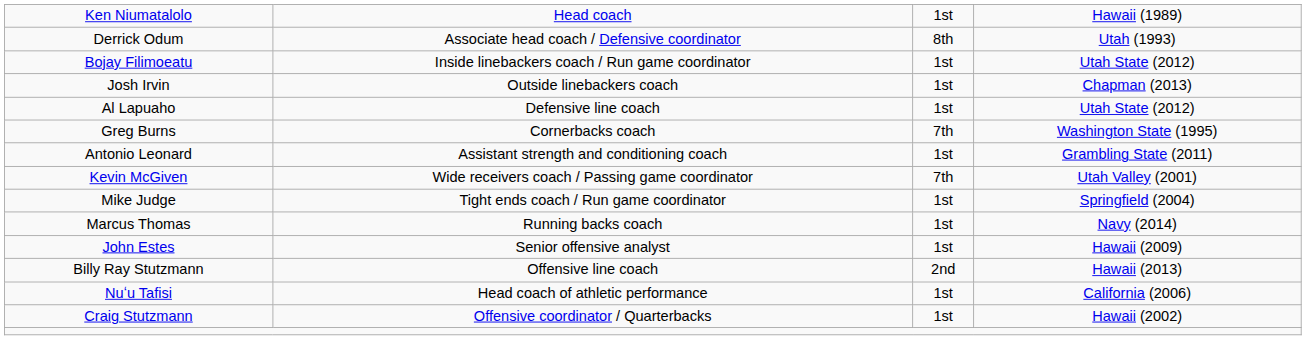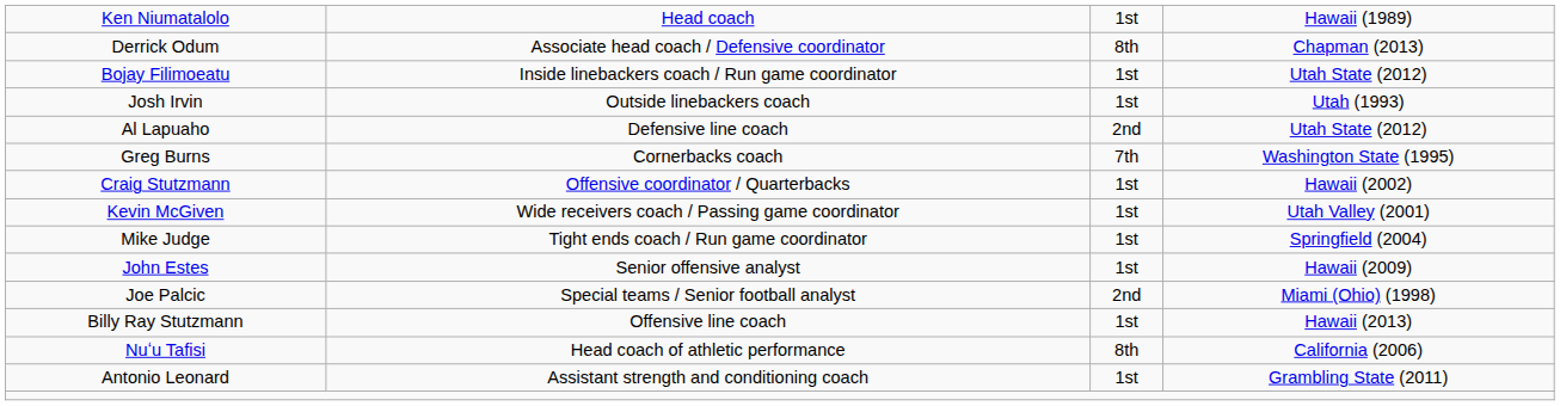 <table style="width:90%; text-align:center;" class="wikitable">
 <tr>
 <td><a href='#'>Ken Niumatalolo</a></td>
 <td><a href='#'>Head coach</a></td>
 <td>1st</td>
 <td><a href='#'>Hawaii</a> (1989)</td>
 </tr>
 <tr>
 <td>Derrick Odum</td>
 <td>Associate head coach / <a href='#'>Defensive coordinator</a></td>
 <td>8th</td>
-<td><a href='#'>Utah</a> (1993)</td>
+<td><a href='#'>Chapman</a> (2013)</td>
 </tr>
 <tr>
 <td><a href='#'>Bojay Filimoeatu</a></td>
 <td>Inside linebackers coach / Run game coordinator</td>
 <td>1st</td>
 <td><a href='#'>Utah State</a> (2012)</td>
 </tr>
 <tr>
 <td>Josh Irvin</td>
 <td>Outside linebackers coach</td>
 <td>1st</td>
-<td><a href='#'>Chapman</a> (2013)</td>
+<td><a href='#'>Utah</a> (1993)</td>
 </tr>
 <tr>
 <td>Al Lapuaho</td>
 <td>Defensive line coach</td>
-<td>1st</td>
+<td>2nd</td>
 <td><a href='#'>Utah State</a> (2012)</td>
 </tr>
 <tr>
 <td>Greg Burns</td>
 <td>Cornerbacks coach</td>
 <td>7th</td>
 <td><a href='#'>Washington State</a> (1995)</td>
 </tr>
 <tr>
-<td>Antonio Leonard</td>
-<td>Assistant strength and conditioning coach</td>
+<td><a href='#'>Craig Stutzmann</a></td>
+<td><a href='#'>Offensive coordinator</a> / Quarterbacks</td>
 <td>1st</td>
-<td><a href='#'>Grambling State</a> (2011)</td>
+<td><a href='#'>Hawaii</a> (2002)</td>
 </tr>
 <tr>
 <td><a href='#'>Kevin McGiven</a></td>
 <td>Wide receivers coach / Passing game coordinator</td>
-<td>7th</td>
+<td>1st</td>
 <td><a href='#'>Utah Valley</a> (2001)</td>
 </tr>
 <tr>
 <td>Mike Judge</td>
 <td>Tight ends coach / Run game coordinator</td>
 <td>1st</td>
 <td><a href='#'>Springfield</a> (2004)</td>
 </tr>
 <tr>
-<td>Marcus Thomas</td>
-<td>Running backs coach</td>
-<td>1st</td>
-<td><a href='#'>Navy</a> (2014)</td>
-</tr>
-<tr>
 <td><a href='#'>John Estes</a></td>
 <td>Senior offensive analyst</td>
 <td>1st</td>
 <td><a href='#'>Hawaii</a> (2009)</td>
 </tr>
 <tr>
+<td>Joe Palcic</td>
+<td>Special teams / Senior football analyst</td>
+<td>2nd</td>
+<td><a href='#'>Miami (Ohio)</a> (1998)</td>
+</tr>
+<tr>
 <td>Billy Ray Stutzmann</td>
 <td>Offensive line coach</td>
-<td>2nd</td>
+<td>1st</td>
 <td><a href='#'>Hawaii</a> (2013)</td>
 </tr>
 <tr>
 <td><a href='#'>Nuʻu Tafisi</a></td>
 <td>Head coach of athletic performance</td>
-<td>1st</td>
+<td>8th</td>
 <td><a href='#'>California</a> (2006)</td>
 </tr>
 <tr>
-<td><a href='#'>Craig Stutzmann</a></td>
-<td><a href='#'>Offensive coordinator</a> / Quarterbacks</td>
+<td>Antonio Leonard</td>
+<td>Assistant strength and conditioning coach</td>
 <td>1st</td>
-<td><a href='#'>Hawaii</a> (2002)</td>
+<td><a href='#'>Grambling State</a> (2011)</td>
 </tr>
 <tr>
 <td colspan="4"></td>
 </tr>
 </table>
